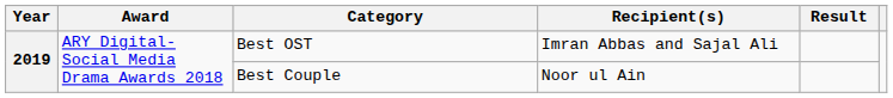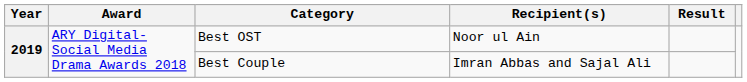 <table class="wikitable" width="78%" style="font-size: 95%;">
 <tr style="background:#ccc; text-align:center;">
 <th scope="col" width="6%">Year</th>
 <th scope="col" width="20%">Award</th>
 <th scope="col" width="35%">Category</th>
 <th scope="col" width="30%">Recipient(s)</th>
 <th scope="col" width="10%">Result</th>
 <th></th>
 </tr>
 <tr>
 <th rowspan="2">2019</th>
 <td rowspan="2"><a href='#'>ARY Digital- Social Media Drama Awards 2018</a></td>
 <td>Best OST</td>
-<td>Imran Abbas and Sajal Ali</td>
+<td>Noor ul Ain</td>
 <td></td>
 <td rowspan="2"></td>
 </tr>
 <tr>
 <td>Best Couple</td>
-<td>Noor ul Ain</td>
+<td>Imran Abbas and Sajal Ali</td>
 <td></td>
 </tr>
 </table>
